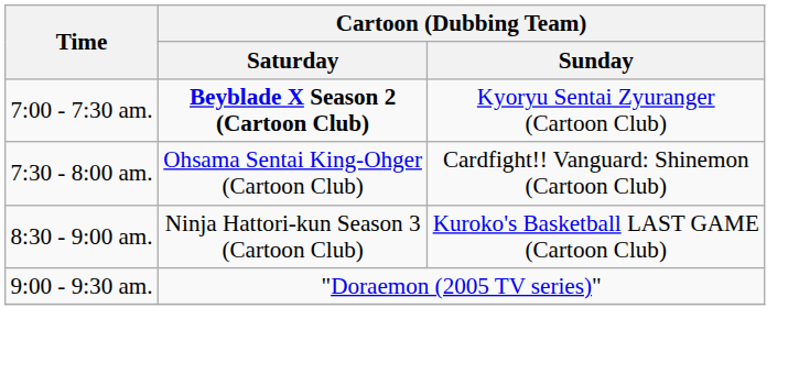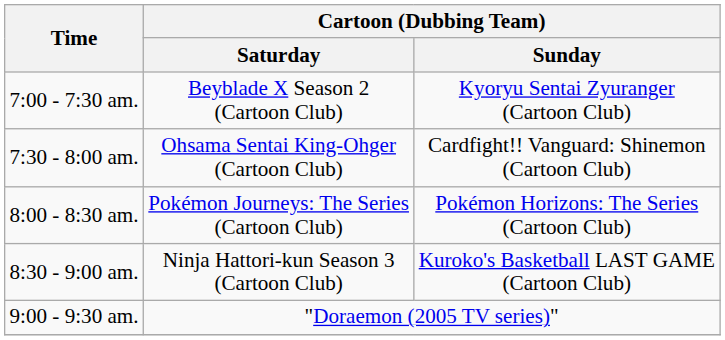 <table class="wikitable" style="text-align:center;">
 <tr>
 <th rowspan="2">Time</th>
 <th style="width:25em;" colspan="2">Cartoon (Dubbing Team)</th>
 </tr>
 <tr>
 <th>Saturday</th>
 <th>Sunday</th>
 </tr>
 <tr>
 <td scope="row">7:00 - 7:30 am.</td>
-<td><strong><a href='#'>Beyblade X</a> Season 2<br>(Cartoon Club)</strong></td>
+<td><a href='#'>Beyblade X</a> Season 2<br>(Cartoon Club)</td>
 <td><a href='#'>Kyoryu Sentai Zyuranger</a><br>(Cartoon Club)</td>
 </tr>
 <tr>
 <td scope="row">7:30 - 8:00 am.</td>
 <td><a href='#'>Ohsama Sentai King-Ohger</a><br>(Cartoon Club)</td>
 <td>Cardfight!! Vanguard: Shinemon<br>(Cartoon Club)</td>
+</tr>
+<tr>
+<td scope="row">8:00 - 8:30 am.</td>
+<td><a href='#'>Pokémon Journeys: The Series</a><br>(Cartoon Club)</td>
+<td><a href='#'>Pokémon Horizons: The Series</a><br>(Cartoon Club)</td>
 </tr>
 <tr>
 <td scope="row">8:30 - 9:00 am.</td>
 <td>Ninja Hattori-kun Season 3<br>(Cartoon Club)</td>
 <td><a href='#'>Kuroko's Basketball</a> LAST GAME<br>(Cartoon Club)</td>
 </tr>
 <tr>
 <td scope="row">9:00 - 9:30 am.</td>
 <td colspan="2">"<a href='#'>Doraemon (2005 TV series)</a>"</td>
 </tr>
 <tr>
 </tr>
 </table>
